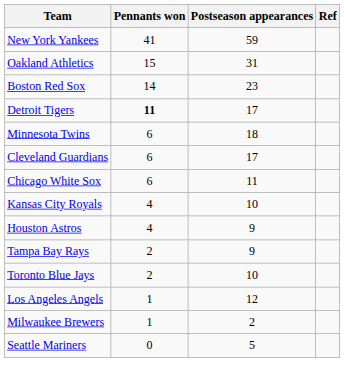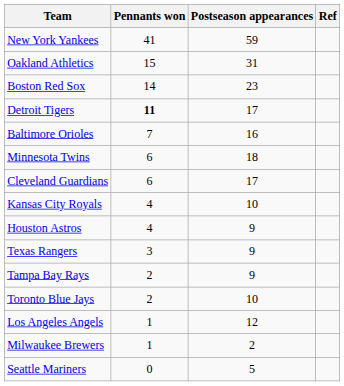 <table class="wikitable sortable" style="font-size:1.00em; line-height:1.5em;">
 <tr>
 <th scope="col">Team</th>
 <th scope="col">Pennants won</th>
 <th scope="col">Postseason appearances</th>
 <th scope="col" class="unsortable">Ref</th>
 </tr>
 <tr>
 <td><a href='#'>New York Yankees</a></td>
 <td align="center">41</td>
 <td align="center">59</td>
 <td></td>
 </tr>
 <tr>
 <td><a href='#'>Oakland Athletics</a></td>
 <td align="center">15</td>
 <td align="center">31</td>
 <td></td>
 </tr>
 <tr>
 <td><a href='#'>Boston Red Sox</a></td>
 <td align="center">14</td>
 <td align="center">23</td>
 <td></td>
 </tr>
 <tr>
 <td><a href='#'>Detroit Tigers</a></td>
 <td align="center"><strong>11</strong></td>
 <td align="center">17</td>
 <td></td>
 </tr>
 <tr>
+<td><a href='#'>Baltimore Orioles</a></td>
+<td align="center">7</td>
+<td align="center">16</td>
+<td></td>
+</tr>
+<tr>
 <td><a href='#'>Minnesota Twins</a></td>
 <td align="center">6</td>
 <td align="center">18</td>
 <td></td>
 </tr>
 <tr>
 <td><a href='#'>Cleveland Guardians</a></td>
 <td align="center">6</td>
 <td align="center">17</td>
 <td></td>
 </tr>
 <tr>
-<td><a href='#'>Chicago White Sox</a></td>
-<td align="center">6</td>
-<td align="center">11</td>
-<td></td>
-</tr>
-<tr>
 <td><a href='#'>Kansas City Royals</a></td>
 <td align="center">4</td>
 <td align="center">10</td>
 <td></td>
 </tr>
 <tr>
 <td><a href='#'>Houston Astros</a></td>
 <td align="center">4</td>
+<td align="center">9</td>
+<td></td>
+</tr>
+<tr>
+<td><a href='#'>Texas Rangers</a></td>
+<td align="center">3</td>
 <td align="center">9</td>
 <td></td>
 </tr>
 <tr>
 <td><a href='#'>Tampa Bay Rays</a></td>
 <td align="center">2</td>
 <td align="center">9</td>
 <td></td>
 </tr>
 <tr>
 <td><a href='#'>Toronto Blue Jays</a></td>
 <td align="center">2</td>
 <td align="center">10</td>
 <td></td>
 </tr>
 <tr>
 <td><a href='#'>Los Angeles Angels</a></td>
 <td align="center">1</td>
 <td align="center">12</td>
 <td></td>
 </tr>
 <tr>
 <td><a href='#'>Milwaukee Brewers</a></td>
 <td align="center">1</td>
 <td align="center">2</td>
 <td></td>
 </tr>
 <tr>
 <td><a href='#'>Seattle Mariners</a></td>
 <td align="center">0</td>
 <td align="center">5</td>
 <td></td>
 </tr>
 </table>
